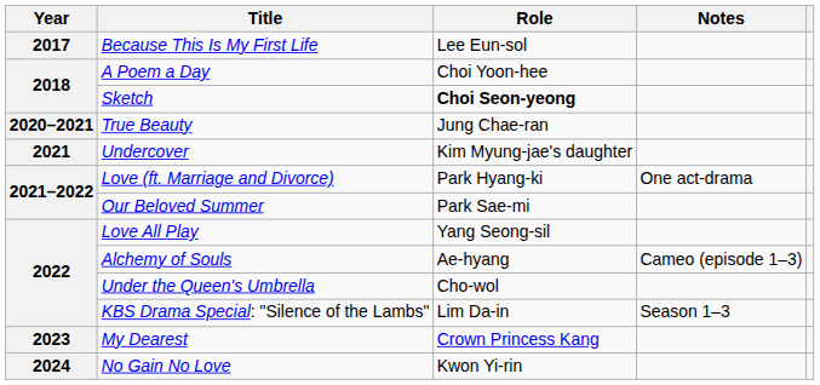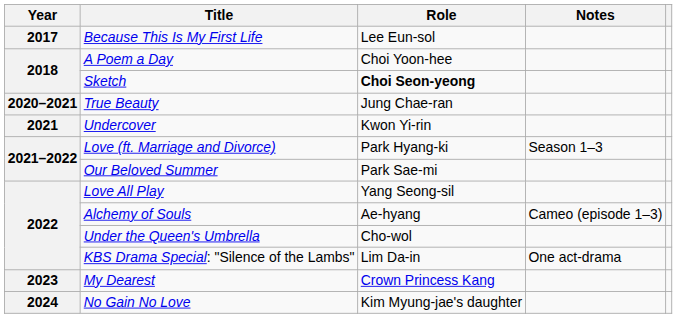 <table class="wikitable plainrowheaders sortable">
 <tr>
 <th scope="col">Year</th>
 <th scope="col">Title</th>
 <th scope="col">Role</th>
 <th scope="col">Notes</th>
 <th scope="col" class="unsortable"></th>
 </tr>
 <tr>
 <th scope="row">2017</th>
 <td><em><a href='#'>Because This Is My First Life</a></em></td>
 <td>Lee Eun-sol</td>
 <td></td>
 <td style="text-align:center"></td>
 </tr>
 <tr>
 <th scope="row" rowspan="2">2018</th>
 <td><em><a href='#'>A Poem a Day</a></em></td>
 <td>Choi Yoon-hee</td>
 <td></td>
 <td style="text-align:center"></td>
 </tr>
 <tr>
 <td><em><a href='#'>Sketch</a></em></td>
 <td><strong>Choi Seon-yeong</strong></td>
 <td></td>
 <td style="text-align:center"></td>
 </tr>
 <tr>
 <th scope="row">2020–2021</th>
 <td><em><a href='#'>True Beauty</a></em></td>
 <td>Jung Chae-ran</td>
 <td></td>
 <td style="text-align:center"></td>
 </tr>
 <tr>
 <th scope="row">2021</th>
 <td><em><a href='#'>Undercover</a></em></td>
-<td>Kim Myung-jae's daughter</td>
+<td>Kwon Yi-rin</td>
 <td></td>
 <td style="text-align:center"></td>
 </tr>
 <tr>
 <th scope="row"  rowspan="2">2021–2022</th>
 <td><em><a href='#'>Love (ft. Marriage and Divorce)</a></em></td>
 <td>Park Hyang-ki</td>
-<td>One act-drama</td>
+<td>Season 1–3</td>
 <td style="text-align:center"></td>
 </tr>
 <tr>
 <td><em><a href='#'>Our Beloved Summer</a></em></td>
 <td>Park Sae-mi</td>
 <td></td>
 <td style="text-align:center"></td>
 </tr>
 <tr>
 <th scope="row" rowspan="4">2022</th>
 <td><em><a href='#'>Love All Play</a></em></td>
 <td>Yang Seong-sil</td>
 <td></td>
 <td style="text-align:center"></td>
 </tr>
 <tr>
 <td><em><a href='#'>Alchemy of Souls</a></em></td>
 <td>Ae-hyang</td>
 <td>Cameo (episode 1–3)</td>
 <td style="text-align:center"></td>
 </tr>
 <tr>
 <td><em><a href='#'>Under the Queen's Umbrella</a></em></td>
 <td>Cho-wol</td>
 <td></td>
 <td style="text-align:center"></td>
 </tr>
 <tr>
 <td><em><a href='#'>KBS Drama Special</a></em>: "Silence of the Lambs"</td>
 <td>Lim Da-in</td>
-<td>Season 1–3</td>
+<td>One act-drama</td>
 <td style="text-align:center"></td>
 </tr>
 <tr>
 <th scope="row">2023</th>
 <td><em><a href='#'>My Dearest</a></em></td>
 <td><a href='#'>Crown Princess Kang</a></td>
 <td></td>
 <td style="text-align:center"></td>
 </tr>
 <tr>
 <th scope="row">2024</th>
 <td><em><a href='#'>No Gain No Love</a></em></td>
-<td>Kwon Yi-rin</td>
+<td>Kim Myung-jae's daughter</td>
 <td></td>
 <td style="text-align:center"></td>
 </tr>
 </table>
